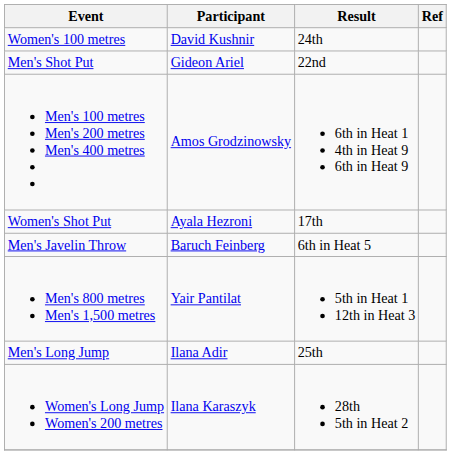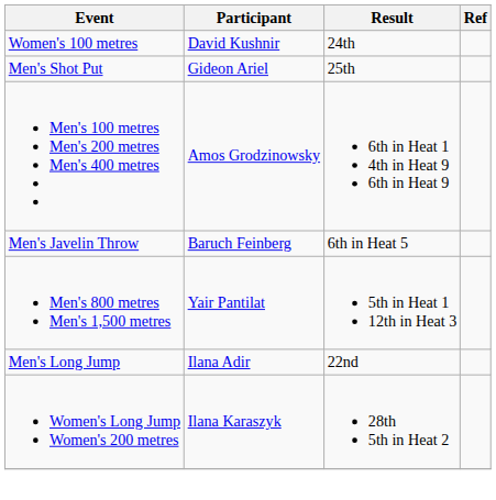 <table class="wikitable" style="font-size: 95%;">
 <tr>
 <th>Event</th>
 <th>Participant</th>
 <th>Result</th>
 <th>Ref</th>
 </tr>
 <tr>
 <td><a href='#'>Women's 100 metres</a></td>
 <td><a href='#'>David Kushnir</a></td>
 <td>24th</td>
 <td></td>
 </tr>
 <tr>
 <td><a href='#'>Men's Shot Put</a></td>
 <td><a href='#'>Gideon Ariel</a></td>
-<td>22nd</td>
+<td>25th</td>
 <td></td>
 </tr>
 <tr>
 <td><br><ul><li><a href='#'>Men's 100 metres</a></li><li><a href='#'>Men's 200 metres</a></li><li><a href='#'>Men's 400 metres</a></li><li></li><li></li></ul></td>
 <td><a href='#'>Amos Grodzinowsky</a></td>
 <td><br><ul><li>6th in Heat 1</li><li>4th in Heat 9</li><li>6th in Heat 9</li></ul></td>
-<td></td>
-</tr>
-<tr>
-<td><a href='#'>Women's Shot Put</a></td>
-<td><a href='#'>Ayala Hezroni</a></td>
-<td>17th</td>
 <td></td>
 </tr>
 <tr>
 <td><a href='#'>Men's Javelin Throw</a></td>
 <td><a href='#'>Baruch Feinberg</a></td>
 <td>6th in Heat 5</td>
 <td></td>
 </tr>
 <tr>
 <td><br><ul><li><a href='#'>Men's 800 metres</a></li><li><a href='#'>Men's 1,500 metres</a></li></ul></td>
 <td><a href='#'>Yair Pantilat</a></td>
 <td><br><ul><li>5th in Heat 1</li><li>12th in Heat 3</li></ul></td>
 <td></td>
 </tr>
 <tr>
 <td><a href='#'>Men's Long Jump</a></td>
 <td><a href='#'>Ilana Adir</a></td>
-<td>25th</td>
+<td>22nd</td>
 <td></td>
 </tr>
 <tr>
 <td><br><ul><li><a href='#'>Women's Long Jump</a></li><li><a href='#'>Women's 200 metres</a></li></ul></td>
 <td><a href='#'>Ilana Karaszyk</a></td>
 <td><br><ul><li>28th</li><li>5th in Heat 2</li></ul></td>
 <td></td>
 </tr>
 <tr>
 </tr>
 </table>
